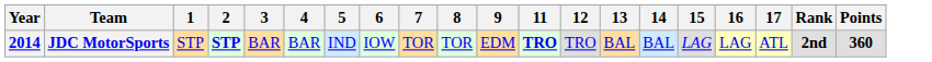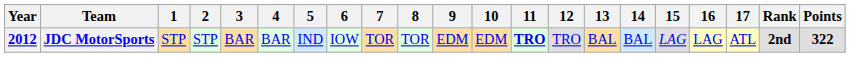 <table class="wikitable" style="text-align:center; font-size:85%;">
 <tr>
 <th>Year</th>
 <th>Team</th>
 <th>1</th>
 <th>2</th>
 <th>3</th>
 <th>4</th>
 <th>5</th>
 <th>6</th>
 <th>7</th>
 <th>8</th>
 <th>9</th>
+<th>10</th>
 <th>11</th>
 <th>12</th>
 <th>13</th>
 <th>14</th>
 <th>15</th>
 <th>16</th>
 <th>17</th>
 <th>Rank</th>
 <th>Points</th>
 </tr>
 <tr>
-<th><a href='#'>2014</a></th>
+<th><a href='#'>2012</a></th>
 <th nowrap><a href='#'>JDC MotorSports</a></th>
 <td style="background:#FFDF9F;"><a href='#'>STP</a><br></td>
-<td style="background:#DFFFDF;"><strong><a href='#'>STP</a><br></strong></td>
+<td style="background:#DFFFDF;"><a href='#'>STP</a><br></td>
 <td style="background:#FFDF9F;"><a href='#'>BAR</a><br></td>
 <td style="background:#DFFFDF;"><a href='#'>BAR</a><br></td>
 <td style="background:#CFEAFF;"><a href='#'>IND</a><br></td>
 <td style="background:#DFFFDF;"><a href='#'>IOW</a><br></td>
 <td style="background:#FFDF9F;"><a href='#'>TOR</a><br></td>
 <td style="background:#DFFFDF;"><a href='#'>TOR</a><br></td>
+<td style="background:#FFDF9F;"><a href='#'>EDM</a><br></td>
 <td style="background:#FFDF9F;"><a href='#'>EDM</a><br></td>
 <td style="background:#DFFFDF;"><strong><a href='#'>TRO</a><br></strong></td>
 <td style="background:#DFDFDF;"><a href='#'>TRO</a><br></td>
 <td style="background:#FFDF9F;"><a href='#'>BAL</a><br></td>
 <td style="background:#CFEAFF;"><a href='#'>BAL</a><br></td>
 <td style="background:#DFDFDF;"><em><a href='#'>LAG</a></em><br></td>
 <td style="background:#FFFFBF;"><a href='#'>LAG</a><br></td>
 <td style="background:#FFFFBF;"><a href='#'>ATL</a><br></td>
 <th style="background:#DFDFDF;">2nd</th>
-<th style="background:#DFDFDF;">360</th>
+<th style="background:#DFDFDF;">322</th>
 </tr>
 </table>
